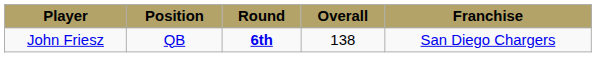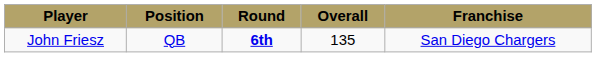 <table class="wikitable" width="50%">
 <tr align="center"  style="background:#B3A369;color:black;">
 <td><strong>Player</strong></td>
 <td><strong>Position</strong></td>
 <td><strong>Round</strong></td>
 <td><strong>Overall</strong></td>
 <td><strong>Franchise</strong></td>
 </tr>
 <tr align="center" bgcolor="">
 <td><a href='#'>John Friesz</a></td>
 <td><a href='#'>QB</a></td>
 <td><strong><a href='#'>6th</a></strong></td>
-<td>138</td>
+<td>135</td>
 <td><a href='#'>San Diego Chargers</a></td>
 </tr>
 </table>
